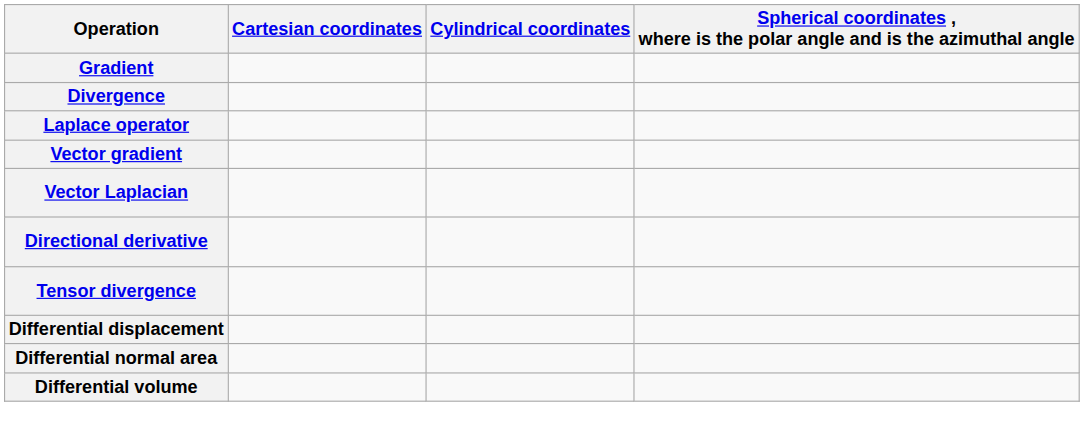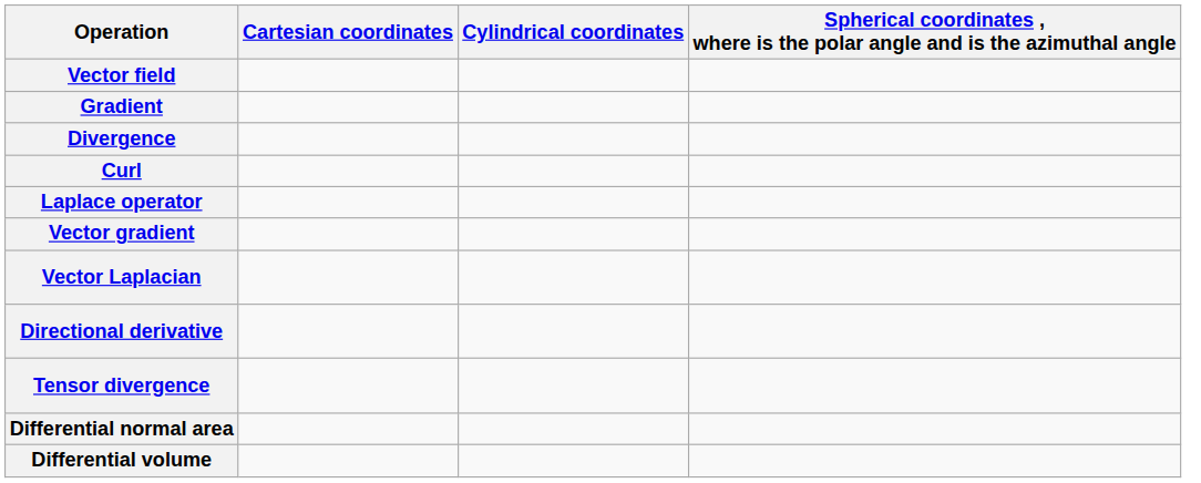 <table class="wikitable" style="text-align: center;">
 <tr>
 <th>Operation</th>
 <th><a href='#'>Cartesian coordinates</a> </th>
 <th><a href='#'>Cylindrical coordinates</a> </th>
 <th><a href='#'>Spherical coordinates</a> ,<br>where  is the polar angle and  is the azimuthal angle</th>
+</tr>
+<tr>
+<th><a href='#'>Vector field</a> <span></span></th>
+<td></td>
+<td></td>
+<td></td>
 </tr>
 <tr>
 <th><a href='#'>Gradient</a> <span></span></th>
 <td></td>
 <td></td>
 <td></td>
 </tr>
 <tr>
 <th><a href='#'>Divergence</a> <span></span></th>
+<td></td>
+<td></td>
+<td></td>
+</tr>
+<tr>
+<th><a href='#'>Curl</a> <span></span></th>
 <td></td>
 <td></td>
 <td></td>
 </tr>
 <tr>
 <th><a href='#'>Laplace operator</a> <span></span></th>
 <td></td>
 <td></td>
 <td></td>
 </tr>
 <tr>
 <th><a href='#'>Vector gradient</a> <span></span></th>
 <td></td>
 <td></td>
 <td></td>
 </tr>
 <tr>
 <th><a href='#'>Vector Laplacian</a> <span></span></th>
 <td></td>
 <td><br></td>
 <td><br><br></td>
 </tr>
 <tr>
 <th><a href='#'>Directional derivative</a> <span></span><br></th>
 <td></td>
 <td></td>
 <td><br><br></td>
 </tr>
 <tr>
 <th><a href='#'>Tensor divergence</a> <span></span><br></th>
 <td><br><br></td>
 <td><br><br></td>
 <td><br><br></td>
 </tr>
 <tr>
-<th>Differential displacement <span></span></th>
-<td></td>
-<td></td>
-<td></td>
-</tr>
-<tr>
 <th>Differential normal area <span></span></th>
 <td></td>
 <td></td>
 <td></td>
 </tr>
 <tr>
 <th>Differential volume <span></span></th>
 <td></td>
 <td></td>
 <td></td>
 </tr>
 </table>
